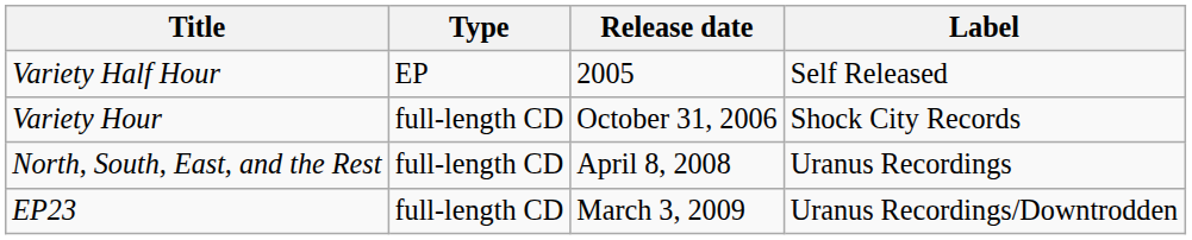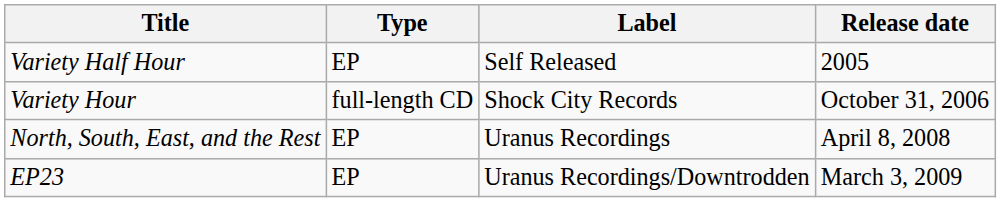 <table class="wikitable">
 <tr>
 <th align="left" valign="top">Title</th>
 <th align="left" valign="top">Type</th>
+<th align="left" valign="top">Label</th>
 <th align="left" valign="top">Release date</th>
-<th align="left" valign="top">Label</th>
 </tr>
 <tr>
 <td><em>Variety Half Hour</em></td>
 <td>EP</td>
+<td>Self Released</td>
 <td>2005</td>
-<td>Self Released</td>
 </tr>
 <tr>
 <td><em>Variety Hour</em></td>
 <td>full-length CD</td>
+<td>Shock City Records</td>
 <td>October 31, 2006</td>
-<td>Shock City Records</td>
 </tr>
 <tr>
 <td><em>North, South, East, and the Rest</em></td>
-<td>full-length CD</td>
+<td>EP</td>
+<td>Uranus Recordings</td>
 <td>April 8, 2008</td>
-<td>Uranus Recordings</td>
 </tr>
 <tr>
 <td><em>EP23</em></td>
-<td>full-length CD</td>
+<td>EP</td>
+<td>Uranus Recordings/Downtrodden</td>
 <td>March 3, 2009</td>
-<td>Uranus Recordings/Downtrodden</td>
 </tr>
 </table>
